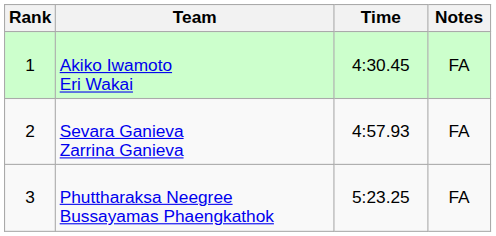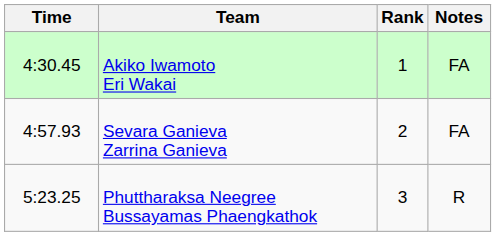 <table class=wikitable style="text-align:center">
 <tr>
+<th width=80>Time</th>
+<th width=250>Team</th>
 <th width=40>Rank</th>
-<th width=250>Team</th>
-<th width=80>Time</th>
 <th width=50>Notes</th>
 </tr>
 <tr bgcolor="ccffcc">
+<td>4:30.45</td>
+<td align=left><br><a href='#'>Akiko Iwamoto</a><br><a href='#'>Eri Wakai</a></td>
 <td>1</td>
-<td align=left><br><a href='#'>Akiko Iwamoto</a><br><a href='#'>Eri Wakai</a></td>
-<td>4:30.45</td>
 <td>FA</td>
 </tr>
 <tr>
+<td>4:57.93</td>
+<td align=left><br><a href='#'>Sevara Ganieva</a><br><a href='#'>Zarrina Ganieva</a></td>
 <td>2</td>
-<td align=left><br><a href='#'>Sevara Ganieva</a><br><a href='#'>Zarrina Ganieva</a></td>
-<td>4:57.93</td>
 <td>FA</td>
 </tr>
 <tr>
+<td>5:23.25</td>
+<td align=left><br><a href='#'>Phuttharaksa Neegree</a><br><a href='#'>Bussayamas Phaengkathok</a></td>
 <td>3</td>
-<td align=left><br><a href='#'>Phuttharaksa Neegree</a><br><a href='#'>Bussayamas Phaengkathok</a></td>
-<td>5:23.25</td>
-<td>FA</td>
+<td>R</td>
 </tr>
 </table>
